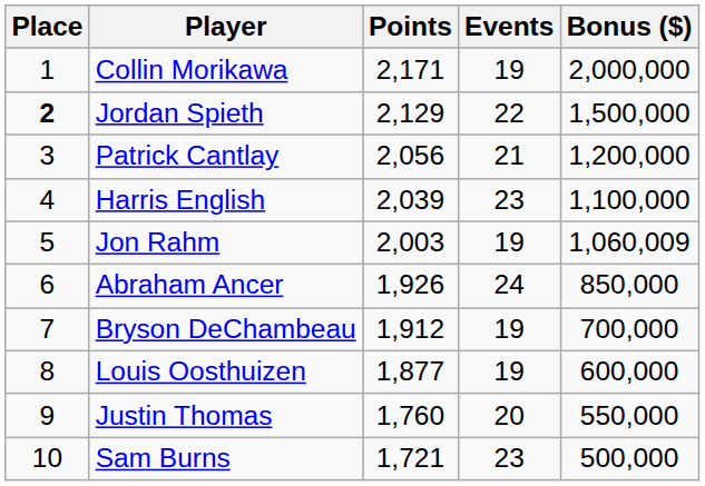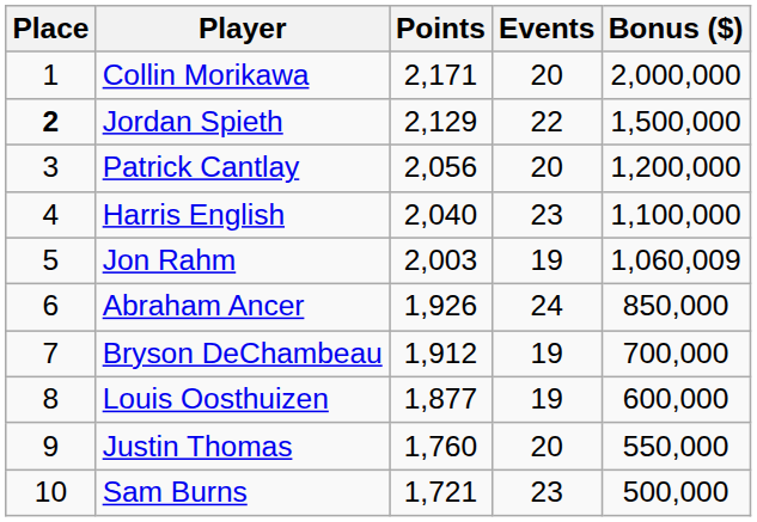 <table class="wikitable">
 <tr>
 <th>Place</th>
 <th>Player</th>
 <th>Points</th>
 <th>Events</th>
 <th>Bonus ($)</th>
 </tr>
 <tr>
 <td align=center>1</td>
 <td> <a href='#'>Collin Morikawa</a></td>
 <td align=center>2,171</td>
-<td align=center>19</td>
+<td align=center>20</td>
 <td align=center>2,000,000</td>
 </tr>
 <tr>
 <td align=center><strong>2</strong></td>
 <td> <a href='#'>Jordan Spieth</a></td>
 <td align=center>2,129</td>
 <td align=center>22</td>
 <td align=center>1,500,000</td>
 </tr>
 <tr>
 <td align=center>3</td>
 <td> <a href='#'>Patrick Cantlay</a></td>
 <td align=center>2,056</td>
-<td align=center>21</td>
+<td align=center>20</td>
 <td align=center>1,200,000</td>
 </tr>
 <tr>
 <td align=center>4</td>
 <td> <a href='#'>Harris English</a></td>
-<td align=center>2,039</td>
+<td align=center>2,040</td>
 <td align=center>23</td>
 <td align=center>1,100,000</td>
 </tr>
 <tr>
 <td align=center>5</td>
 <td> <a href='#'>Jon Rahm</a></td>
 <td align=center>2,003</td>
 <td align=center>19</td>
 <td align=center>1,060,009</td>
 </tr>
 <tr>
 <td align=center>6</td>
 <td> <a href='#'>Abraham Ancer</a></td>
 <td align=center>1,926</td>
 <td align=center>24</td>
 <td align=center>850,000</td>
 </tr>
 <tr>
 <td align=center>7</td>
 <td> <a href='#'>Bryson DeChambeau</a></td>
 <td align=center>1,912</td>
 <td align=center>19</td>
 <td align=center>700,000</td>
 </tr>
 <tr>
 <td align=center>8</td>
 <td> <a href='#'>Louis Oosthuizen</a></td>
 <td align=center>1,877</td>
 <td align=center>19</td>
 <td align=center>600,000</td>
 </tr>
 <tr>
 <td align=center>9</td>
 <td> <a href='#'>Justin Thomas</a></td>
 <td align=center>1,760</td>
 <td align=center>20</td>
 <td align=center>550,000</td>
 </tr>
 <tr>
 <td align=center>10</td>
 <td> <a href='#'>Sam Burns</a></td>
 <td align=center>1,721</td>
 <td align=center>23</td>
 <td align=center>500,000</td>
 </tr>
 </table>
